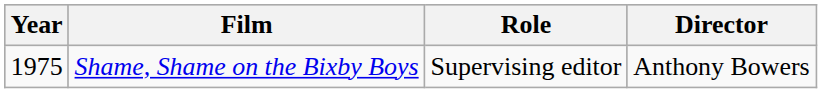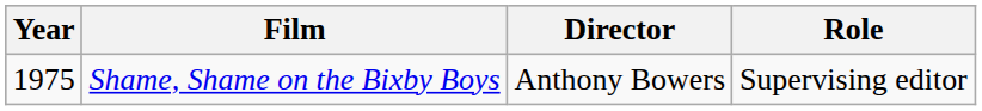 <table class="wikitable">
 <tr>
 <th>Year</th>
 <th>Film</th>
+<th>Director</th>
 <th>Role</th>
-<th>Director</th>
 </tr>
 <tr>
 <td>1975</td>
 <td><em><a href='#'>Shame, Shame on the Bixby Boys</a></em></td>
+<td>Anthony Bowers</td>
 <td>Supervising editor</td>
-<td>Anthony Bowers</td>
 </tr>
 </table>
